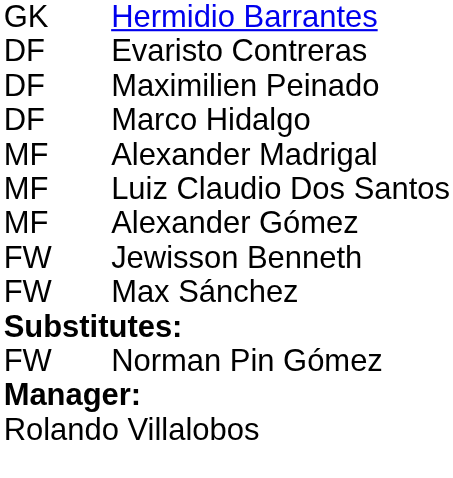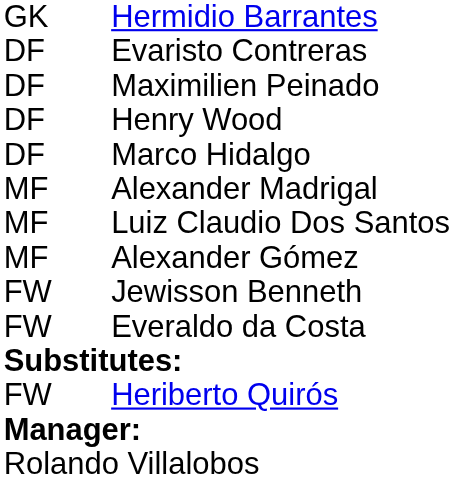 <table cellspacing="0" cellpadding="0" style="font-size:90%; margin:0.2em auto;">
 <tr>
 <th width="25"></th>
 <th width="25"></th>
 </tr>
 <tr>
 <td>GK</td>
 <td></td>
 <td> <a href='#'>Hermidio Barrantes</a></td>
 </tr>
 <tr>
 <td>DF</td>
 <td></td>
 <td> Evaristo Contreras</td>
 </tr>
 <tr>
 <td>DF</td>
 <td></td>
 <td> Maximilien Peinado</td>
+</tr>
+<tr>
+<td>DF</td>
+<td></td>
+<td> Henry Wood</td>
+<td></td>
+<td></td>
 </tr>
 <tr>
 <td>DF</td>
 <td></td>
 <td> Marco Hidalgo</td>
 </tr>
 <tr>
 <td>MF</td>
 <td></td>
 <td> Alexander Madrigal</td>
 </tr>
 <tr>
 <td>MF</td>
 <td></td>
 <td> Luiz Claudio Dos Santos</td>
 </tr>
 <tr>
 <td>MF</td>
 <td></td>
 <td> Alexander Gómez</td>
 </tr>
 <tr>
 <td>FW</td>
 <td></td>
 <td> Jewisson Benneth</td>
 </tr>
 <tr>
 <td>FW</td>
 <td></td>
-<td> Max Sánchez</td>
+<td> Everaldo da Costa</td>
 <td></td>
 <td></td>
 </tr>
 <tr>
 <td colspan=3><strong>Substitutes:</strong></td>
 </tr>
 <tr>
 <td>FW</td>
 <td></td>
-<td> Norman Pin Gómez</td>
+<td> <a href='#'>Heriberto Quirós</a></td>
 <td></td>
 <td></td>
 </tr>
 <tr>
 <td colspan=3><strong>Manager:</strong></td>
 </tr>
 <tr>
 <td colspan=4> Rolando Villalobos</td>
 </tr>
 </table>
